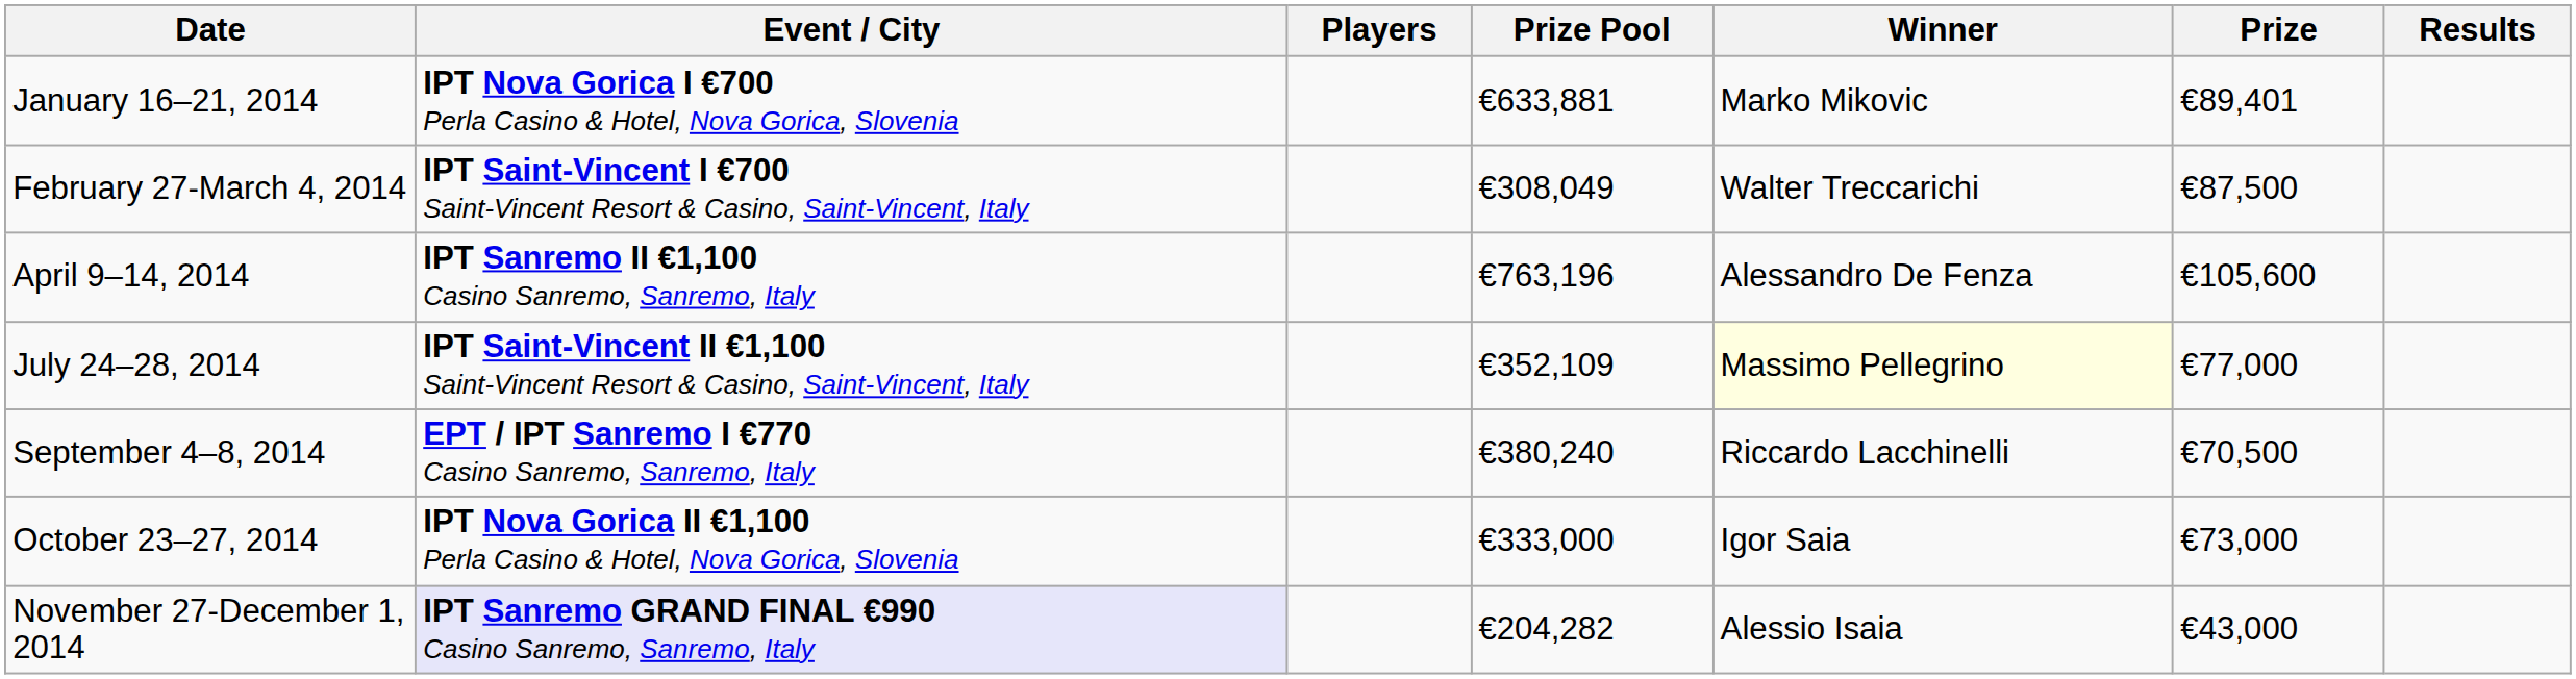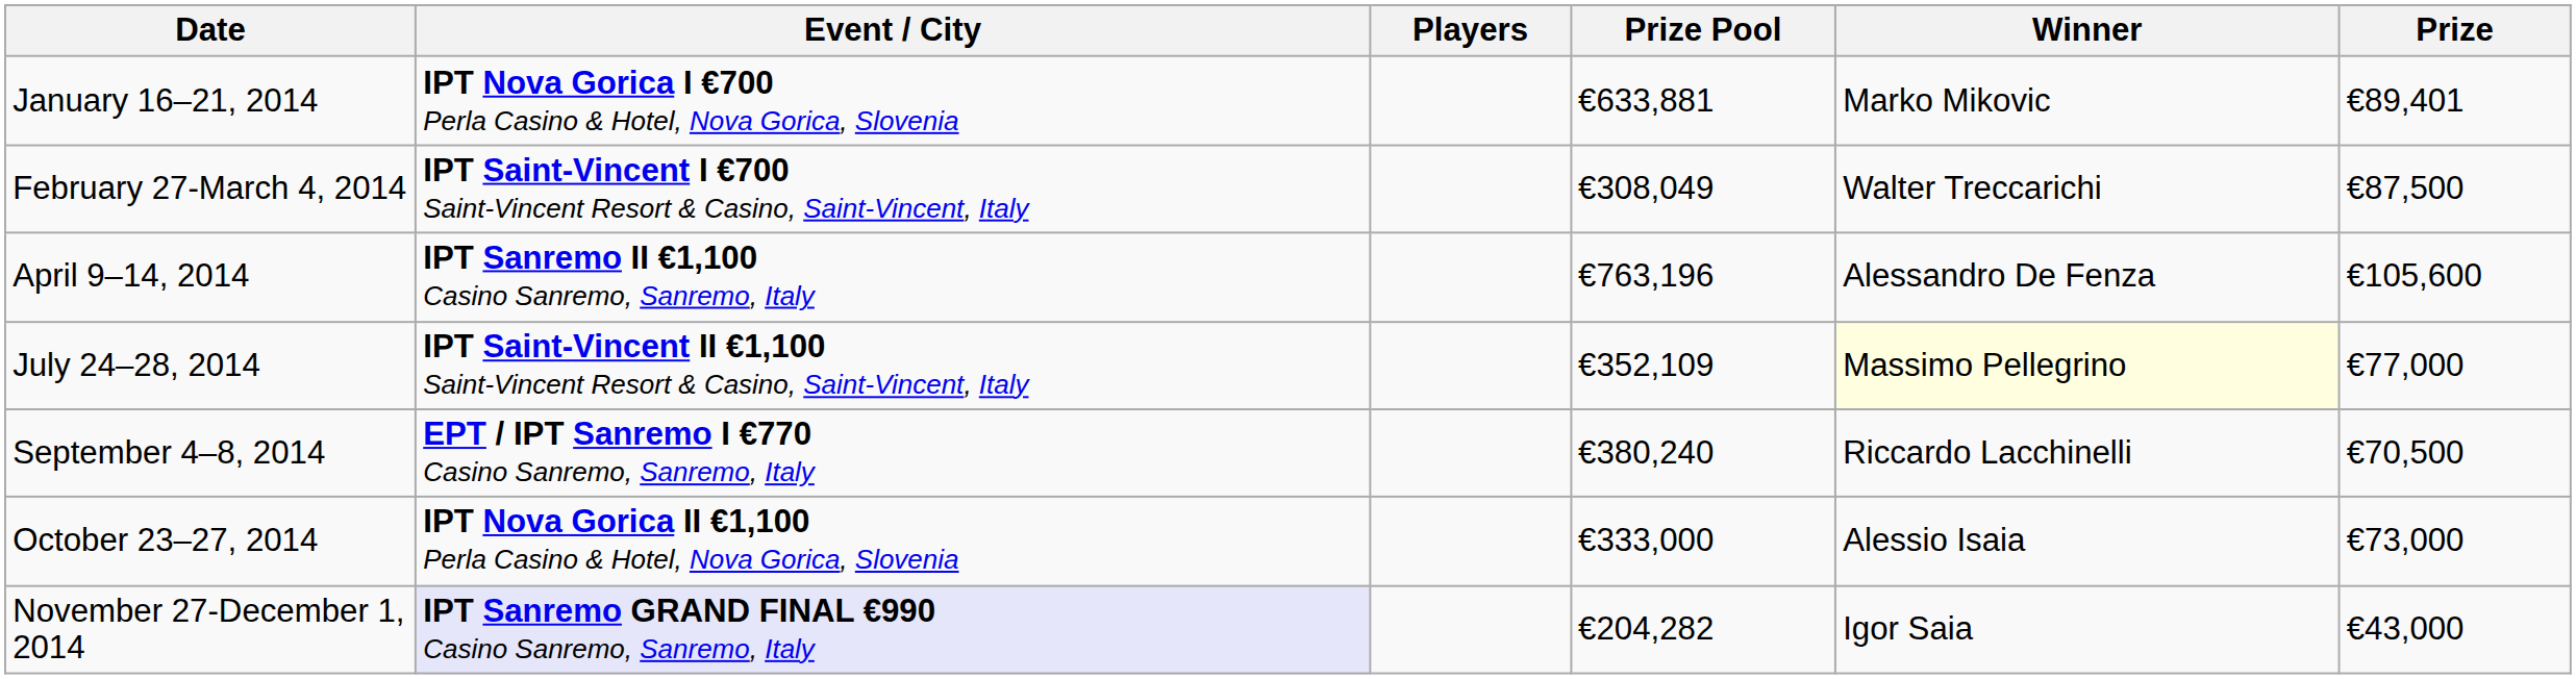 <table class="wikitable" width="100%">
 <tr>
 <th width="16%">Date</th>
 <th !width="17%">Event / City</th>
 <th !width="11%">Players</th>
 <th !width="12%">Prize Pool</th>
 <th !width="19%">Winner</th>
 <th !width="12%">Prize</th>
-<th !width="11%">Results</th>
 </tr>
 <tr>
 <td>January 16–21, 2014</td>
 <td> <strong>IPT <a href='#'>Nova Gorica</a> I €700</strong><br><small><em>Perla Casino & Hotel, <a href='#'>Nova Gorica</a>, <a href='#'>Slovenia</a></em></small></td>
 <td></td>
 <td>€633,881</td>
 <td> Marko Mikovic</td>
 <td>€89,401</td>
-<td></td>
 </tr>
 <tr>
 <td>February 27-March 4, 2014</td>
 <td> <strong>IPT <a href='#'>Saint-Vincent</a> I €700</strong><br><small><em>Saint-Vincent Resort & Casino, <a href='#'>Saint-Vincent</a>, <a href='#'>Italy</a></em></small></td>
 <td></td>
 <td>€308,049</td>
 <td> Walter Treccarichi</td>
 <td>€87,500</td>
-<td></td>
 </tr>
 <tr>
 <td>April 9–14, 2014</td>
 <td> <strong>IPT <a href='#'>Sanremo</a> II €1,100</strong><br><small><em>Casino Sanremo, <a href='#'>Sanremo</a>, <a href='#'>Italy</a></em></small></td>
 <td></td>
 <td>€763,196</td>
 <td> Alessandro De Fenza</td>
 <td>€105,600</td>
-<td></td>
 </tr>
 <tr>
 <td>July 24–28, 2014</td>
 <td> <strong>IPT <a href='#'>Saint-Vincent</a> II €1,100</strong><br><small><em>Saint-Vincent Resort & Casino, <a href='#'>Saint-Vincent</a>, <a href='#'>Italy</a></em></small></td>
 <td></td>
 <td>€352,109</td>
 <td style="background: lightyellow;"> Massimo Pellegrino</td>
 <td>€77,000</td>
-<td></td>
 </tr>
 <tr>
 <td>September 4–8, 2014</td>
 <td> <strong><a href='#'>EPT</a> / IPT <a href='#'>Sanremo</a> I €770</strong><br><small><em>Casino Sanremo, <a href='#'>Sanremo</a>, <a href='#'>Italy</a></em></small></td>
 <td></td>
 <td>€380,240</td>
 <td> Riccardo Lacchinelli</td>
 <td>€70,500</td>
-<td></td>
 </tr>
 <tr>
 <td>October 23–27, 2014</td>
 <td> <strong>IPT <a href='#'>Nova Gorica</a> II €1,100</strong><br><small><em>Perla Casino & Hotel, <a href='#'>Nova Gorica</a>, <a href='#'>Slovenia</a></em></small></td>
 <td></td>
 <td>€333,000</td>
-<td> Igor Saia</td>
+<td> Alessio Isaia</td>
 <td>€73,000</td>
-<td></td>
 </tr>
 <tr>
 <td>November 27-December 1, 2014</td>
 <td style="background: lavender;"> <strong>IPT <a href='#'>Sanremo</a> GRAND FINAL €990</strong><br><small><em>Casino Sanremo, <a href='#'>Sanremo</a>, <a href='#'>Italy</a></em></small></td>
 <td></td>
 <td>€204,282</td>
-<td> Alessio Isaia</td>
+<td> Igor Saia</td>
 <td>€43,000</td>
-<td></td>
 </tr>
 </table>
